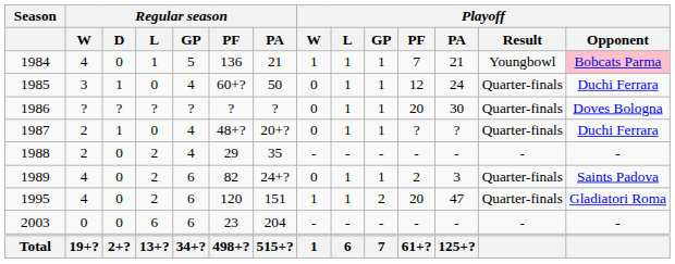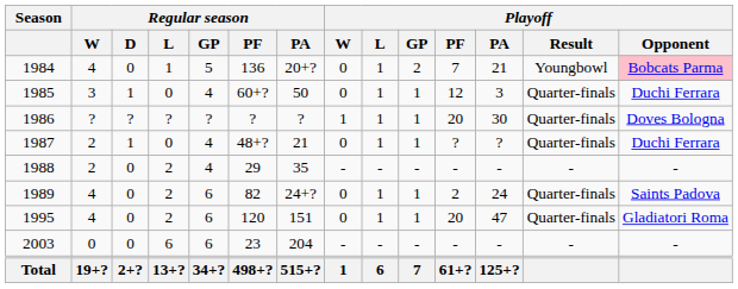 <table class="wikitable"  class="wikitable" style="text-align: center;" align=center style="font-size: 95%;">
 <tr>
 <th width=60>Season</th>
 <th colspan="6"><em>Regular season</em></th>
 <th colspan="7"><em>Playoff</em></th>
 </tr>
 <tr>
 <th> </th>
 <th width=30>W</th>
 <th width=30>D</th>
 <th width=30>L</th>
 <th width=30>GP</th>
 <th width=30>PF</th>
 <th width=30>PA</th>
 <th width=30>W</th>
 <th width=30>L</th>
 <th width=30>GP</th>
 <th width=30>PF</th>
 <th width=30>PA</th>
 <th>Result</th>
 <th>Opponent</th>
 </tr>
 <tr align=center>
 <td>1984</td>
 <td>4</td>
 <td>0</td>
 <td>1</td>
 <td>5</td>
 <td>136</td>
-<td>21</td>
+<td>20+?</td>
+<td>0</td>
 <td>1</td>
-<td>1</td>
-<td>1</td>
+<td>2</td>
 <td>7</td>
 <td>21</td>
 <td>Youngbowl</td>
 <td style="background: pink;"><a href='#'>Bobcats Parma</a></td>
 </tr>
 <tr align=center>
 <td>1985</td>
 <td>3</td>
 <td>1</td>
 <td>0</td>
 <td>4</td>
 <td>60+?</td>
 <td>50</td>
 <td>0</td>
 <td>1</td>
 <td>1</td>
 <td>12</td>
-<td>24</td>
+<td>3</td>
 <td>Quarter-finals</td>
 <td><a href='#'>Duchi Ferrara</a></td>
 </tr>
 <tr align=center>
 <td>1986</td>
 <td>?</td>
 <td>?</td>
 <td>?</td>
 <td>?</td>
 <td>?</td>
 <td>?</td>
-<td>0</td>
+<td>1</td>
 <td>1</td>
 <td>1</td>
 <td>20</td>
 <td>30</td>
 <td>Quarter-finals</td>
 <td><a href='#'>Doves Bologna</a></td>
 </tr>
 <tr align=center>
 <td>1987</td>
 <td>2</td>
 <td>1</td>
 <td>0</td>
 <td>4</td>
 <td>48+?</td>
-<td>20+?</td>
+<td>21</td>
 <td>0</td>
 <td>1</td>
 <td>1</td>
 <td>?</td>
 <td>?</td>
 <td>Quarter-finals</td>
 <td><a href='#'>Duchi Ferrara</a></td>
 </tr>
 <tr align=center>
 <td>1988</td>
 <td>2</td>
 <td>0</td>
 <td>2</td>
 <td>4</td>
 <td>29</td>
 <td>35</td>
 <td>-</td>
 <td>-</td>
 <td>-</td>
 <td>-</td>
 <td>-</td>
 <td>-</td>
 <td>-</td>
 </tr>
 <tr align=center>
 <td>1989</td>
 <td>4</td>
 <td>0</td>
 <td>2</td>
 <td>6</td>
 <td>82</td>
 <td>24+?</td>
 <td>0</td>
 <td>1</td>
 <td>1</td>
 <td>2</td>
-<td>3</td>
+<td>24</td>
 <td>Quarter-finals</td>
 <td><a href='#'>Saints Padova</a></td>
 </tr>
 <tr align=center>
 <td>1995</td>
 <td>4</td>
 <td>0</td>
 <td>2</td>
 <td>6</td>
 <td>120</td>
 <td>151</td>
+<td>0</td>
 <td>1</td>
 <td>1</td>
-<td>2</td>
 <td>20</td>
 <td>47</td>
 <td>Quarter-finals</td>
 <td><a href='#'>Gladiatori Roma</a></td>
 </tr>
 <tr align=center>
 <td>2003</td>
 <td>0</td>
 <td>0</td>
 <td>6</td>
 <td>6</td>
 <td>23</td>
 <td>204</td>
 <td>-</td>
 <td>-</td>
 <td>-</td>
 <td>-</td>
 <td>-</td>
 <td>-</td>
 <td>-</td>
 </tr>
 <tr style="border-top-style:double">
 <th>Total</th>
 <th>19+?</th>
 <th>2+?</th>
 <th>13+?</th>
 <th>34+?</th>
 <th>498+?</th>
 <th>515+?</th>
 <th>1</th>
 <th>6</th>
 <th>7</th>
 <th>61+?</th>
 <th>125+?</th>
 <th></th>
 <th></th>
 </tr>
 </table>
